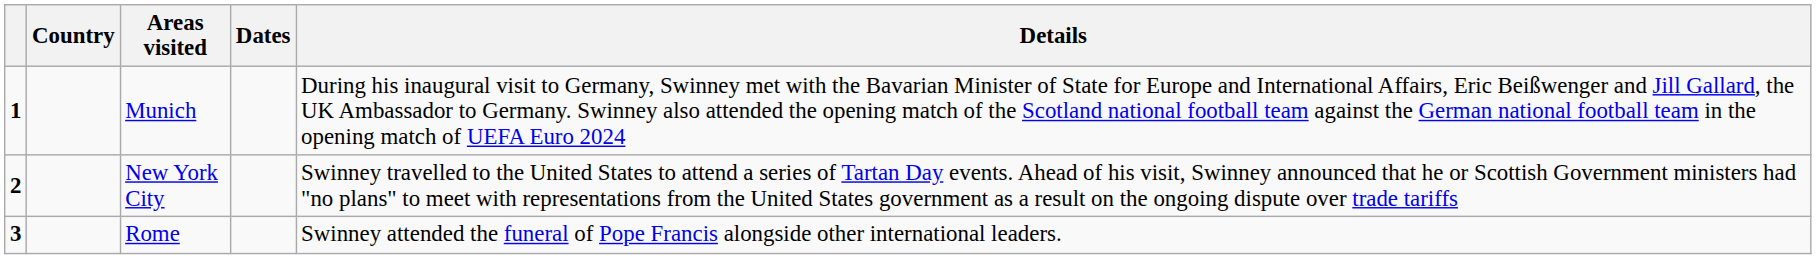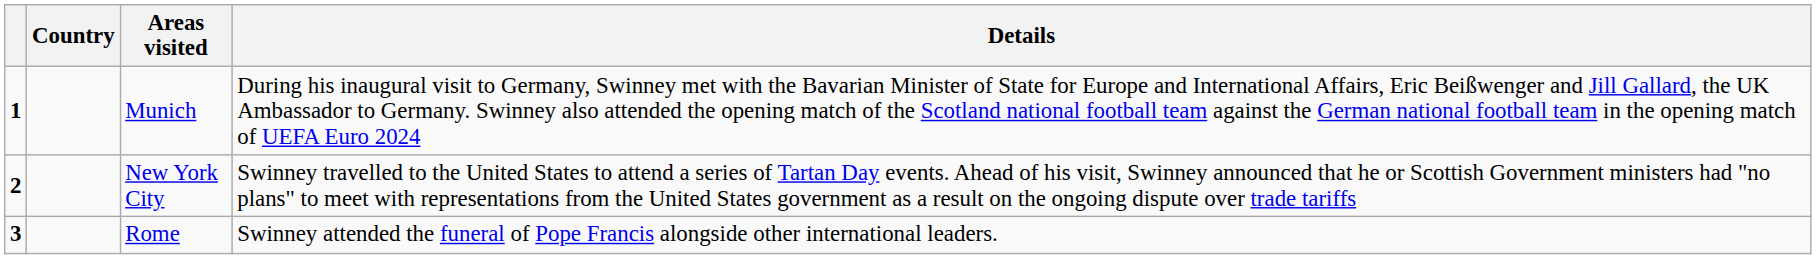 <table class="wikitable sortable" style="margin: 1em auto 1em auto">
 <tr>
 <th></th>
 <th>Country</th>
 <th>Areas visited</th>
-<th>Dates</th>
 <th class="unsortable">Details</th>
 </tr>
 <tr>
 <td rowspan=1><strong>1</strong></td>
 <td></td>
 <td><a href='#'>Munich</a></td>
-<td></td>
 <td>During his inaugural visit to Germany, Swinney met with the Bavarian Minister of State for Europe and International Affairs, Eric Beißwenger and <a href='#'>Jill Gallard</a>, the UK Ambassador to Germany. Swinney also attended the opening match of the <a href='#'>Scotland national football team</a> against the <a href='#'>German national football team</a> in the opening match of <a href='#'>UEFA Euro 2024</a></td>
 </tr>
 <tr>
 <td rowspan=1><strong>2</strong></td>
 <td></td>
 <td><a href='#'>New York City</a></td>
-<td></td>
 <td>Swinney travelled to the United States to attend a series of <a href='#'>Tartan Day</a> events. Ahead of his visit, Swinney announced that he or Scottish Government ministers had "no plans" to meet with representations from the United States government as a result on the ongoing dispute over <a href='#'>trade tariffs</a></td>
 </tr>
 <tr>
 <td rowspan=1><strong>3</strong></td>
 <td></td>
 <td><a href='#'>Rome</a></td>
-<td></td>
 <td>Swinney attended the <a href='#'>funeral</a> of <a href='#'>Pope Francis</a> alongside other international leaders.</td>
 </tr>
 </table>
